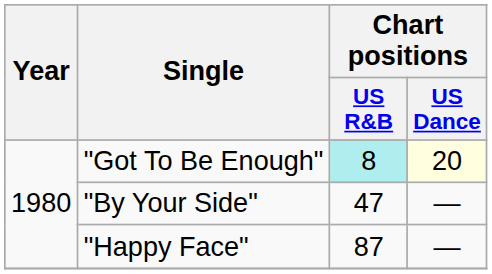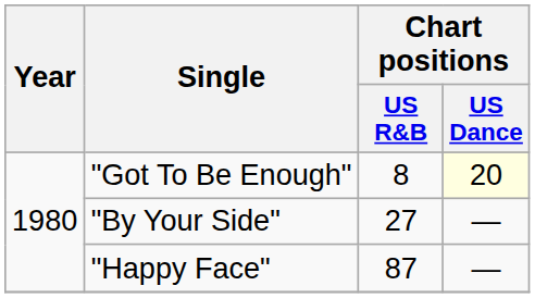 <table class="wikitable" style="text-align:center;">
 <tr>
 <th rowspan="2">Year</th>
 <th rowspan="2">Single</th>
 <th colspan="2">Chart positions</th>
 </tr>
 <tr style="font-size:smaller;">
 <th width="40"><a href='#'>US<br>R&B</a></th>
 <th width="40"><a href='#'>US<br>Dance</a></th>
 </tr>
 <tr>
 <td rowspan="3">1980</td>
 <td align="left">"Got To Be Enough"</td>
-<td style="background: paleturquoise;">8</td>
+<td>8</td>
 <td style="background: lightyellow;">20</td>
 </tr>
 <tr>
 <td align="left">"By Your Side"</td>
-<td>47</td>
+<td>27</td>
 <td>—</td>
 </tr>
 <tr>
 <td align="left">"Happy Face"</td>
 <td>87</td>
 <td>—</td>
 </tr>
 <tr>
 </tr>
 </table>
